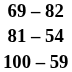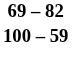 <table style="text-align:center">
 <tr>
 <th width=200></th>
 <th width=100></th>
 <th width=200></th>
 </tr>
 <tr>
 <td align=right></td>
 <td><strong>69 – 82</strong></td>
 <td align=left><strong></strong></td>
 </tr>
 <tr>
 <td align=right><strong></strong></td>
-<td><strong>81 – 54</strong></td>
-<td align=left></td>
-</tr>
-<tr>
-<td align=right><strong></strong></td>
 <td><strong>100 – 59</strong></td>
 <td align=left></td>
 </tr>
 </table>
